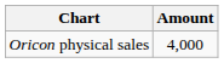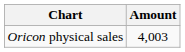 <table class="wikitable">
 <tr>
 <th>Chart</th>
 <th>Amount</th>
 </tr>
 <tr>
 <td><em>Oricon</em> physical sales</td>
-<td align="center">4,000</td>
+<td align="center">4,003</td>
 </tr>
 </table>
